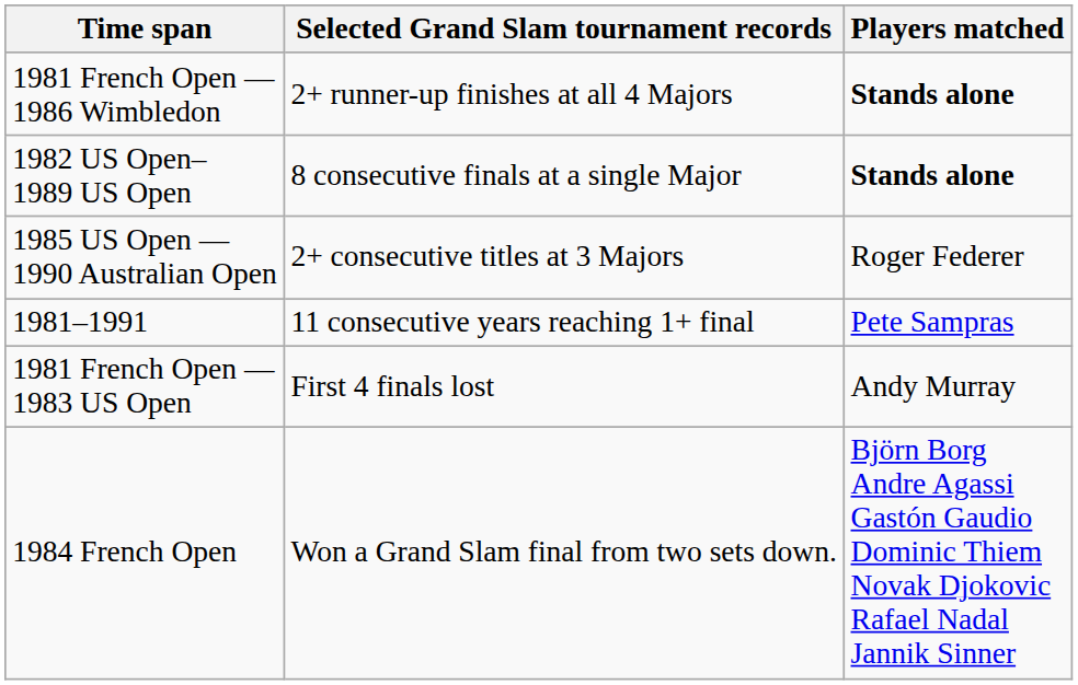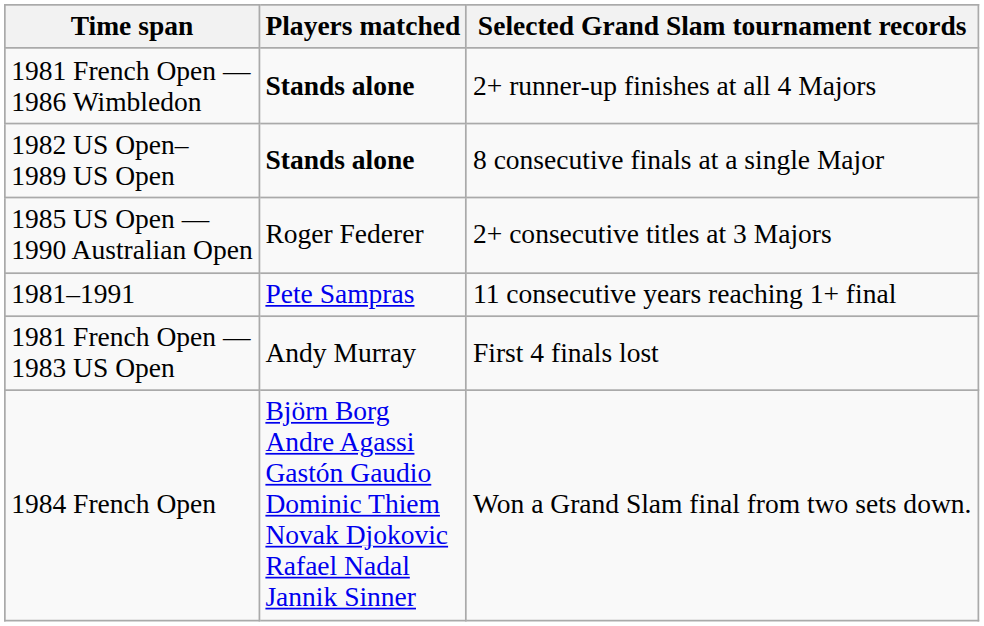 <table class="wikitable collapsible collapsed">
 <tr>
 <th>Time span</th>
+<th>Players matched</th>
 <th>Selected Grand Slam tournament records</th>
-<th>Players matched</th>
 </tr>
 <tr>
 <td>1981 French Open —<br> 1986 Wimbledon</td>
+<td><strong>Stands alone</strong></td>
 <td>2+ runner-up finishes at all 4 Majors</td>
-<td><strong>Stands alone</strong></td>
 </tr>
 <tr>
 <td>1982 US Open–<br>1989 US Open</td>
+<td><strong>Stands alone</strong></td>
 <td>8 consecutive finals at a single Major</td>
-<td><strong>Stands alone</strong></td>
 </tr>
 <tr>
 <td>1985 US Open —<br> 1990 Australian Open</td>
+<td>Roger Federer</td>
 <td>2+ consecutive titles at 3 Majors</td>
-<td>Roger Federer</td>
 </tr>
 <tr>
 <td>1981–1991</td>
+<td><a href='#'>Pete Sampras</a></td>
 <td>11 consecutive years reaching 1+ final</td>
-<td><a href='#'>Pete Sampras</a></td>
 </tr>
 <tr>
 <td>1981 French Open —<br> 1983 US Open</td>
+<td>Andy Murray</td>
 <td>First 4 finals lost</td>
-<td>Andy Murray</td>
 </tr>
 <tr>
 <td>1984 French Open</td>
+<td><a href='#'>Björn Borg</a><br><a href='#'>Andre Agassi</a><br><a href='#'>Gastón Gaudio</a><br><a href='#'>Dominic Thiem</a><br><a href='#'>Novak Djokovic</a><br><a href='#'>Rafael Nadal</a><br><a href='#'>Jannik Sinner</a></td>
 <td>Won a Grand Slam final from two sets down.</td>
-<td><a href='#'>Björn Borg</a><br><a href='#'>Andre Agassi</a><br><a href='#'>Gastón Gaudio</a><br><a href='#'>Dominic Thiem</a><br><a href='#'>Novak Djokovic</a><br><a href='#'>Rafael Nadal</a><br><a href='#'>Jannik Sinner</a></td>
 </tr>
 </table>
